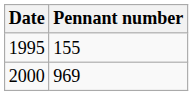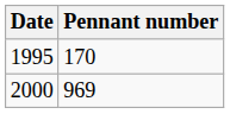 <table class="wikitable">
 <tr>
 <th>Date</th>
 <th>Pennant number</th>
 </tr>
 <tr>
 <td>1995</td>
-<td>155</td>
+<td>170</td>
 </tr>
 <tr>
 <td>2000</td>
 <td>969</td>
 </tr>
 </table>
